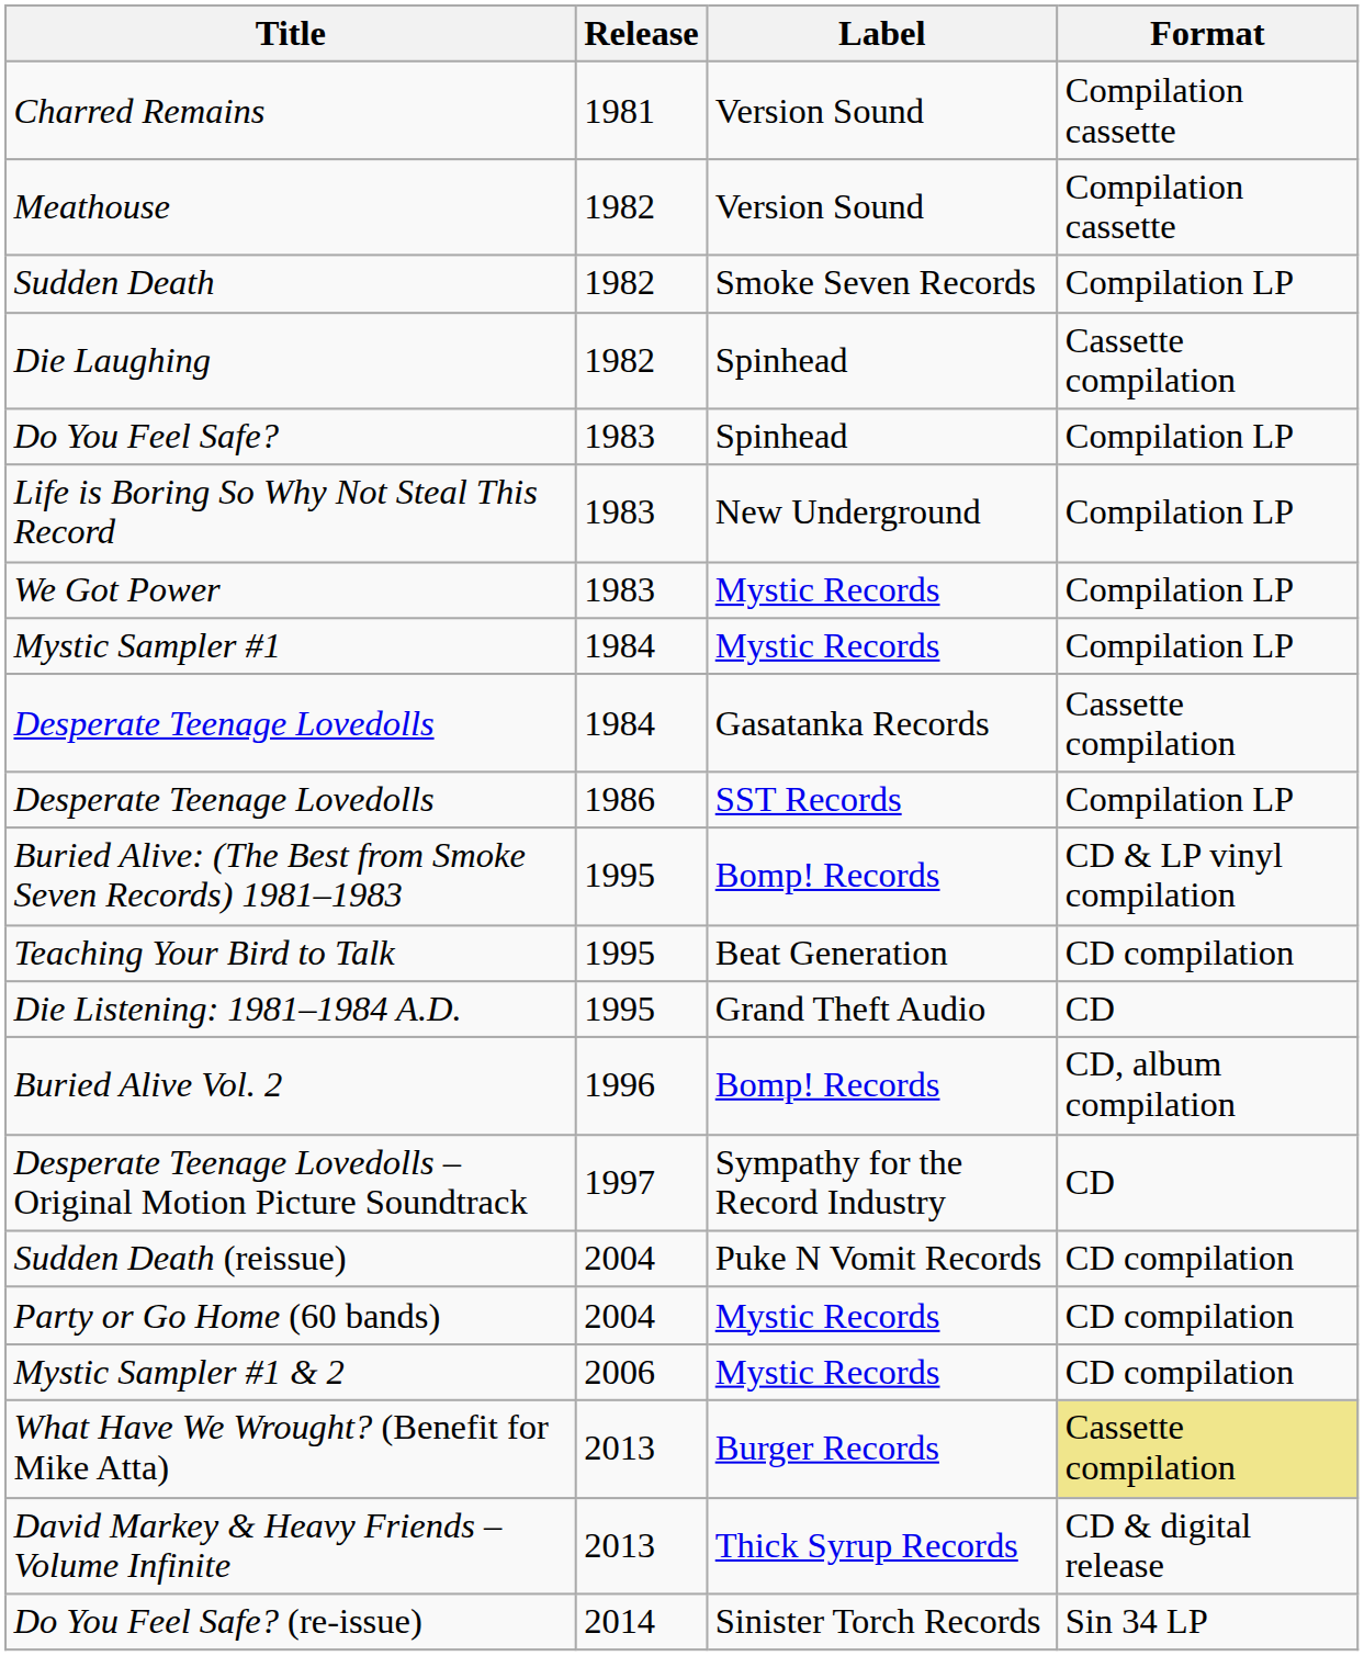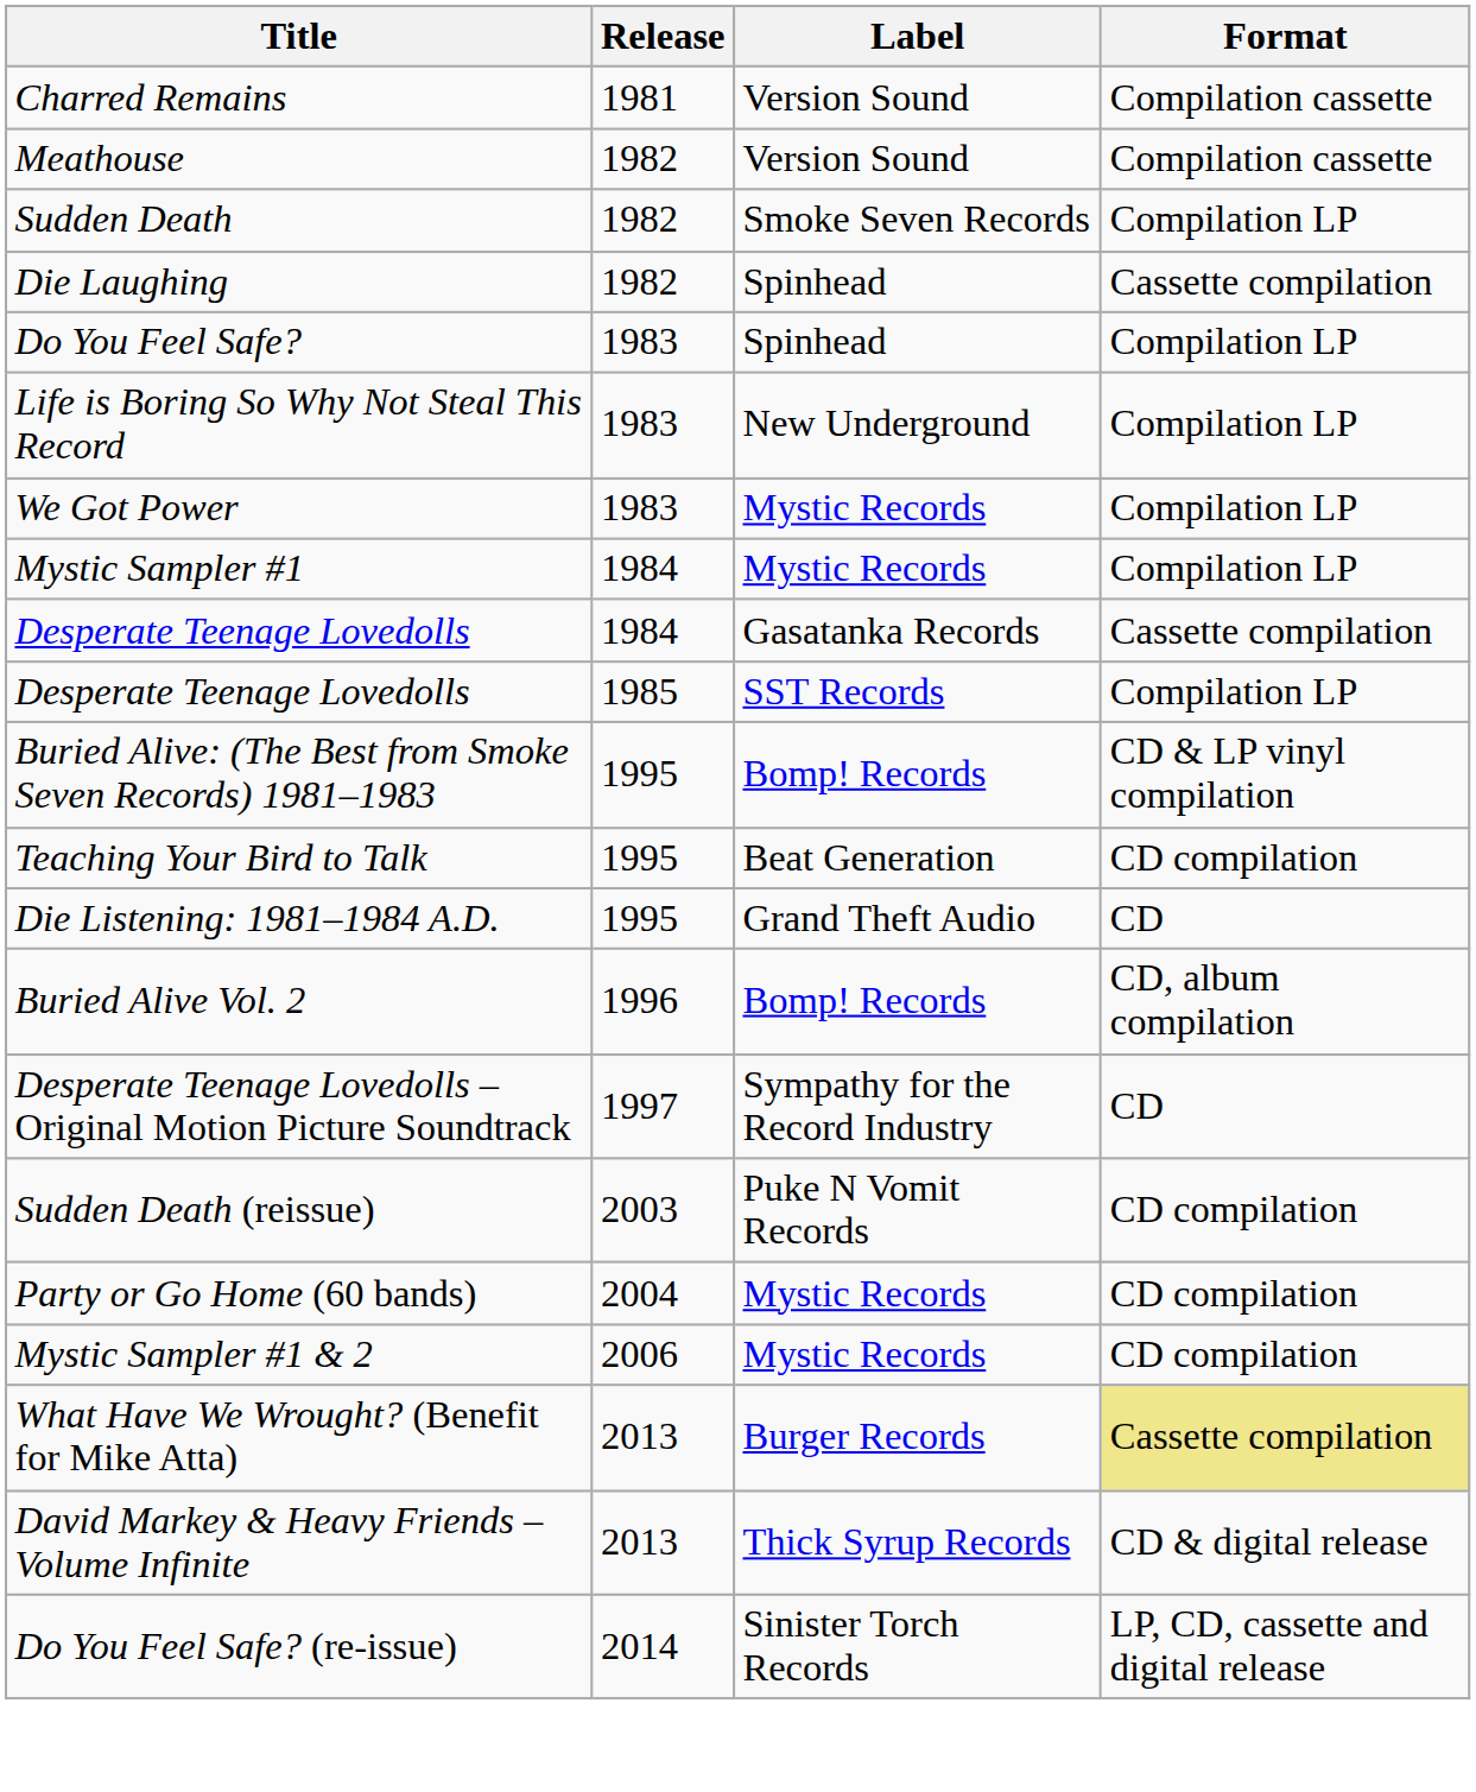 <table class="wikitable">
 <tr>
 <th>Title</th>
 <th>Release</th>
 <th>Label</th>
 <th>Format</th>
 </tr>
 <tr>
 <td><em>Charred Remains</em></td>
 <td>1981</td>
 <td>Version Sound</td>
 <td>Compilation cassette</td>
 </tr>
 <tr>
 <td><em>Meathouse</em></td>
 <td>1982</td>
 <td>Version Sound</td>
 <td>Compilation cassette</td>
 </tr>
 <tr>
 <td><em>Sudden Death</em></td>
 <td>1982</td>
 <td>Smoke Seven Records</td>
 <td>Compilation LP</td>
 </tr>
 <tr>
 <td><em>Die Laughing</em></td>
 <td>1982</td>
 <td>Spinhead</td>
 <td>Cassette compilation</td>
 </tr>
 <tr>
 <td><em>Do You Feel Safe?</em></td>
 <td>1983</td>
 <td>Spinhead</td>
 <td>Compilation LP</td>
 </tr>
 <tr>
 <td><em>Life is Boring So Why Not Steal This Record</em></td>
 <td>1983</td>
 <td>New Underground</td>
 <td>Compilation LP</td>
 </tr>
 <tr>
 <td><em>We Got Power</em></td>
 <td>1983</td>
 <td><a href='#'>Mystic Records</a></td>
 <td>Compilation LP</td>
 </tr>
 <tr>
 <td><em>Mystic Sampler #1</em></td>
 <td>1984</td>
 <td><a href='#'>Mystic Records</a></td>
 <td>Compilation LP</td>
 </tr>
 <tr>
 <td><em><a href='#'>Desperate Teenage Lovedolls</a></em></td>
 <td>1984</td>
 <td>Gasatanka Records</td>
 <td>Cassette compilation</td>
 </tr>
 <tr>
 <td><em>Desperate Teenage Lovedolls</em></td>
-<td>1986</td>
+<td>1985</td>
 <td><a href='#'>SST Records</a></td>
 <td>Compilation LP</td>
 </tr>
 <tr>
 <td><em>Buried Alive: (The Best from Smoke Seven Records) 1981–1983</em></td>
 <td>1995</td>
 <td><a href='#'>Bomp! Records</a></td>
 <td>CD & LP vinyl compilation</td>
 </tr>
 <tr>
 <td><em>Teaching Your Bird to Talk</em></td>
 <td>1995</td>
 <td>Beat Generation</td>
 <td>CD compilation</td>
 </tr>
 <tr>
 <td><em>Die Listening: 1981–1984 A.D.</em></td>
 <td>1995</td>
 <td>Grand Theft Audio</td>
 <td>CD</td>
 </tr>
 <tr>
 <td><em>Buried Alive Vol. 2</em></td>
 <td>1996</td>
 <td><a href='#'>Bomp! Records</a></td>
 <td>CD, album compilation</td>
 </tr>
 <tr>
 <td><em>Desperate Teenage Lovedolls</em> – Original Motion Picture Soundtrack</td>
 <td>1997</td>
 <td>Sympathy for the Record Industry</td>
 <td>CD</td>
 </tr>
 <tr>
 <td><em>Sudden Death</em> (reissue)</td>
-<td>2004</td>
+<td>2003</td>
 <td>Puke N Vomit Records</td>
 <td>CD compilation</td>
 </tr>
 <tr>
 <td><em>Party or Go Home</em> (60 bands)</td>
 <td>2004</td>
 <td><a href='#'>Mystic Records</a></td>
 <td>CD compilation</td>
 </tr>
 <tr>
 <td><em>Mystic Sampler #1 & 2</em></td>
 <td>2006</td>
 <td><a href='#'>Mystic Records</a></td>
 <td>CD compilation</td>
 </tr>
 <tr>
 <td><em>What Have We Wrought?</em> (Benefit for Mike Atta)</td>
 <td>2013</td>
 <td><a href='#'>Burger Records</a></td>
 <td style="background: khaki;">Cassette compilation</td>
 </tr>
 <tr>
 <td><em>David Markey & Heavy Friends – Volume Infinite</em></td>
 <td>2013</td>
 <td><a href='#'>Thick Syrup Records</a></td>
 <td>CD & digital release<br></td>
 </tr>
 <tr>
 <td><em>Do You Feel Safe?</em> (re-issue)</td>
 <td>2014</td>
 <td>Sinister Torch Records</td>
-<td>Sin 34 LP</td>
+<td>LP, CD, cassette and digital release</td>
 </tr>
 </table>
